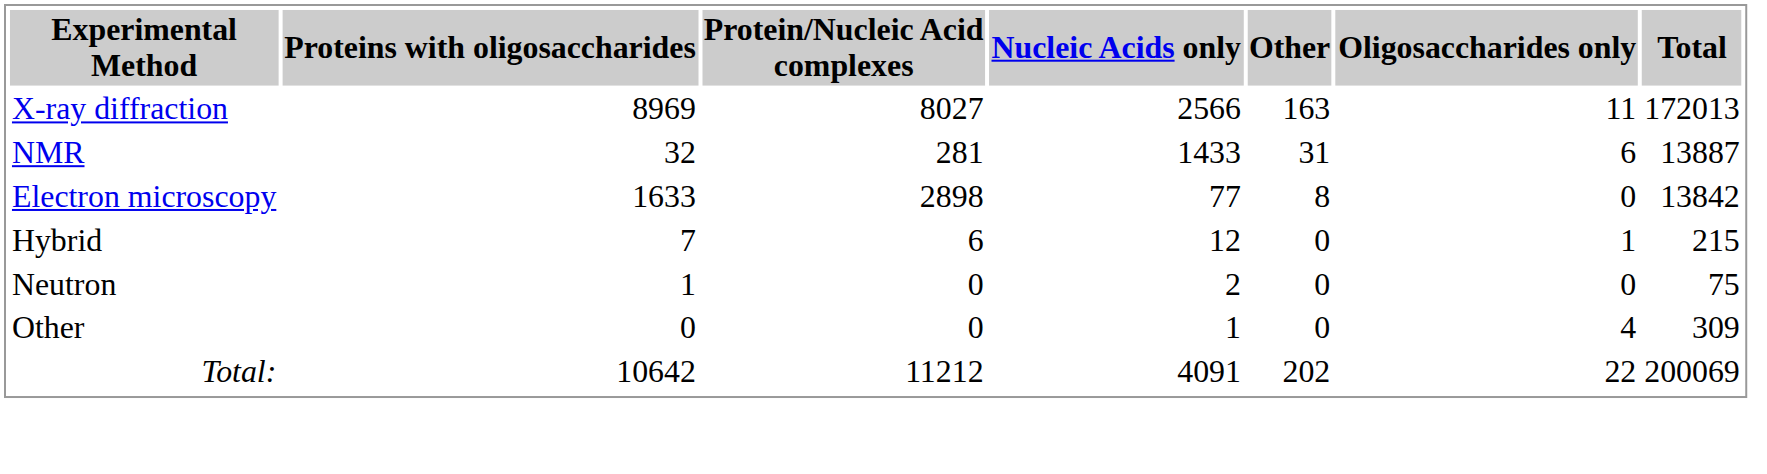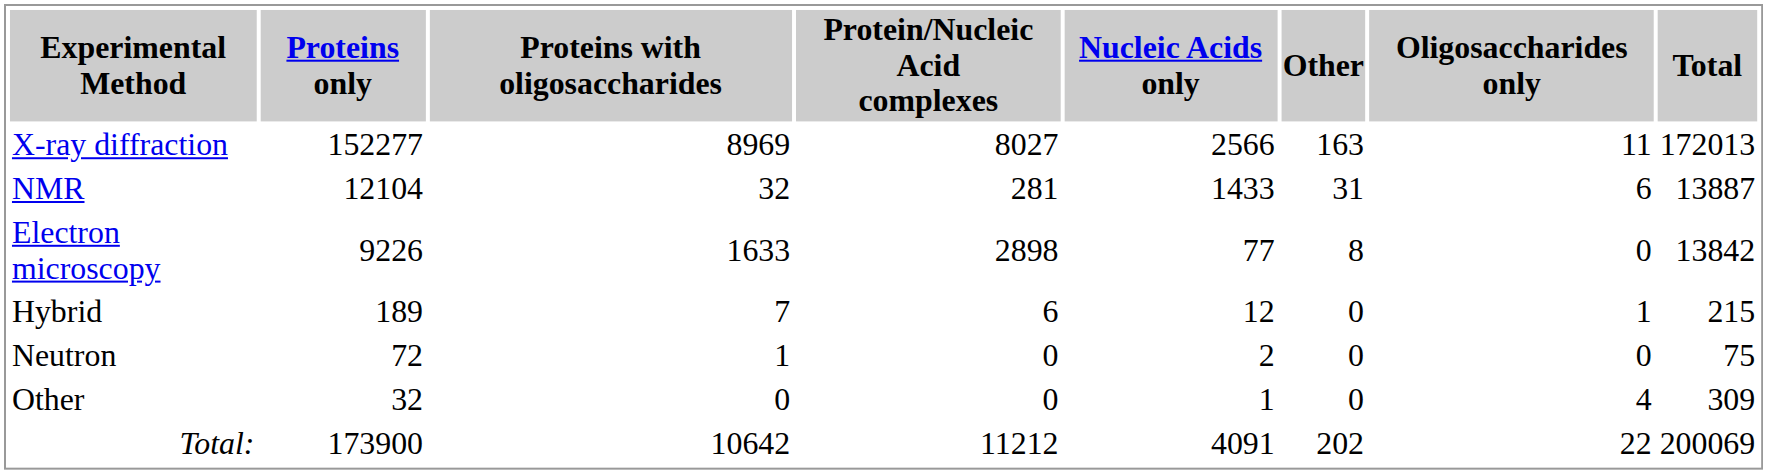 <table border="0" style="border: 1px solid #999; background-color:#FFFFFF">
 <tr align="center" bgcolor="#CCCCCC">
 <th>Experimental<br>Method</th>
+<th><a href='#'>Proteins</a> only</th>
 <th>Proteins with oligosaccharides</th>
 <th>Protein/Nucleic Acid<br>complexes</th>
 <th><a href='#'>Nucleic Acids</a> only</th>
 <th>Other</th>
 <th>Oligosaccharides only</th>
 <th>Total</th>
 </tr>
 <tr align="right">
 <td align="left"><a href='#'>X-ray diffraction</a></td>
+<td>152277</td>
 <td>8969</td>
 <td>8027</td>
 <td>2566</td>
 <td>163</td>
 <td>11</td>
 <td>172013</td>
 </tr>
 <tr -bgcolor="#EFEFEF" align="right">
 <td align="left"><a href='#'>NMR</a></td>
+<td>12104</td>
 <td>32</td>
 <td>281</td>
 <td>1433</td>
 <td>31</td>
 <td>6</td>
 <td>13887</td>
 </tr>
 <tr align="right">
 <td align="left"><a href='#'>Electron microscopy</a></td>
+<td>9226</td>
 <td>1633</td>
 <td>2898</td>
 <td>77</td>
 <td>8</td>
 <td>0</td>
 <td>13842</td>
 </tr>
 <tr -bgcolor="#EFEFEF" align="right">
 <td align="left">Hybrid</td>
+<td>189</td>
 <td>7</td>
 <td>6</td>
 <td>12</td>
 <td>0</td>
 <td>1</td>
 <td>215</td>
 </tr>
 <tr align="right">
 <td align="left">Neutron</td>
+<td>72</td>
 <td>1</td>
 <td>0</td>
 <td>2</td>
 <td>0</td>
 <td>0</td>
 <td>75</td>
 </tr>
 <tr align="right">
 <td align="left">Other</td>
+<td>32</td>
 <td>0</td>
 <td>0</td>
 <td>1</td>
 <td>0</td>
 <td>4</td>
 <td>309</td>
 </tr>
 <tr -bgcolor="#EFEFEF" align="right">
 <td><em>Total:</em></td>
+<td>173900</td>
 <td>10642</td>
 <td>11212</td>
 <td>4091</td>
 <td>202</td>
 <td>22</td>
 <td>200069</td>
 </tr>
 </table>
